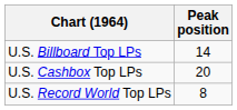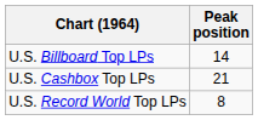 <table class="wikitable">
 <tr>
 <th>Chart (1964)</th>
 <th>Peak<br>position</th>
 </tr>
 <tr>
 <td>U.S. <a href='#'><em>Billboard</em> Top LPs</a></td>
 <td align="center">14</td>
 </tr>
 <tr>
 <td align="left">U.S. <em><a href='#'>Cashbox</a></em> Top LPs</td>
-<td align="center">20</td>
+<td align="center">21</td>
 </tr>
 <tr>
 <td align="left">U.S. <em><a href='#'>Record World</a></em> Top LPs</td>
 <td align="center">8</td>
 </tr>
 </table>
